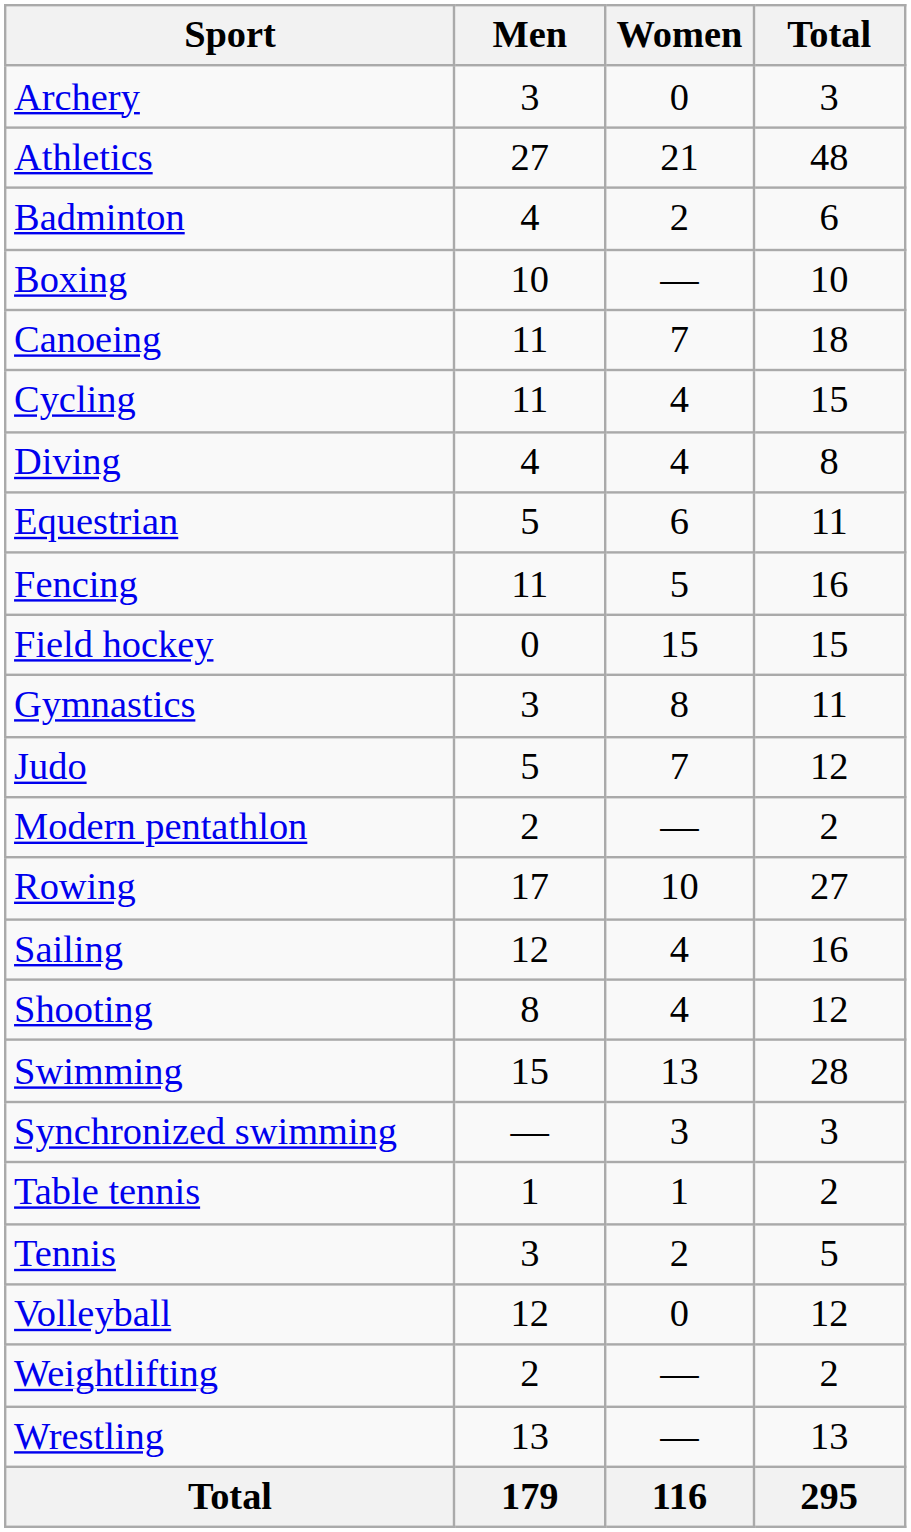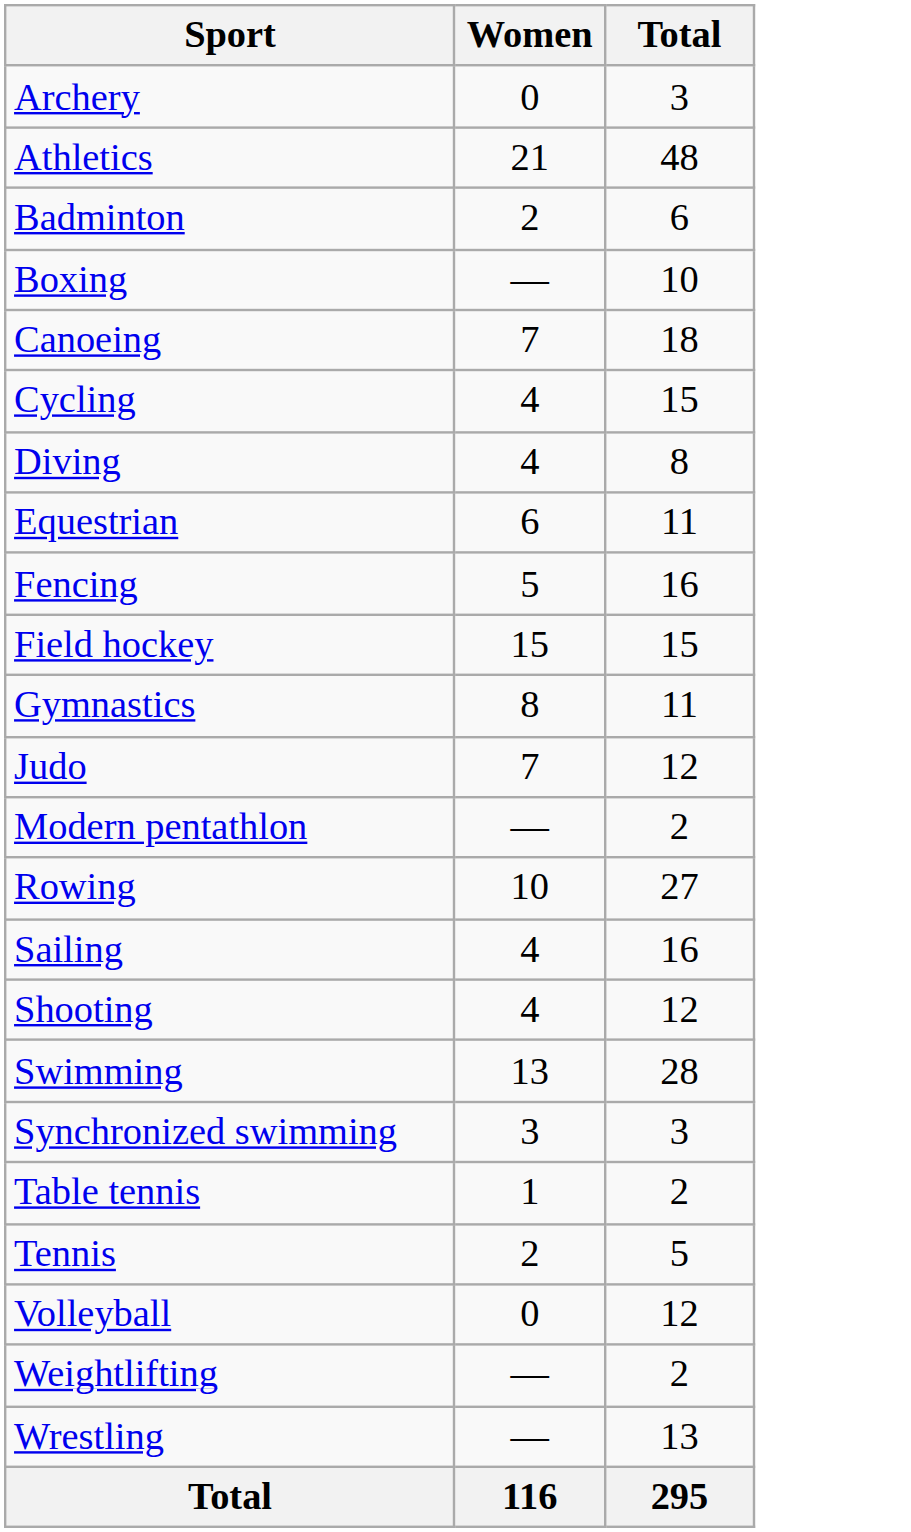 <table class="wikitable sortable" style="text-align:center;">
 <tr>
 <th width=180>Sport</th>
-<th width=55>Men</th>
 <th width=55>Women</th>
 <th width=55>Total</th>
 </tr>
 <tr>
 <td align=left><a href='#'>Archery</a></td>
-<td>3</td>
 <td>0</td>
 <td>3</td>
 </tr>
 <tr>
 <td align=left><a href='#'>Athletics</a></td>
-<td>27</td>
 <td>21</td>
 <td>48</td>
 </tr>
 <tr>
 <td align=left><a href='#'>Badminton</a></td>
-<td>4</td>
 <td>2</td>
 <td>6</td>
 </tr>
 <tr>
 <td align=left><a href='#'>Boxing</a></td>
-<td>10</td>
 <td>—</td>
 <td>10</td>
 </tr>
 <tr>
 <td align=left><a href='#'>Canoeing</a></td>
-<td>11</td>
 <td>7</td>
 <td>18</td>
 </tr>
 <tr>
 <td align=left><a href='#'>Cycling</a></td>
-<td>11</td>
 <td>4</td>
 <td>15</td>
 </tr>
 <tr>
 <td align=left><a href='#'>Diving</a></td>
 <td>4</td>
-<td>4</td>
 <td>8</td>
 </tr>
 <tr>
 <td align=left><a href='#'>Equestrian</a></td>
-<td>5</td>
 <td>6</td>
 <td>11</td>
 </tr>
 <tr>
 <td align=left><a href='#'>Fencing</a></td>
-<td>11</td>
 <td>5</td>
 <td>16</td>
 </tr>
 <tr>
 <td align=left><a href='#'>Field hockey</a></td>
-<td>0</td>
 <td>15</td>
 <td>15</td>
 </tr>
 <tr>
 <td align=left><a href='#'>Gymnastics</a></td>
-<td>3</td>
 <td>8</td>
 <td>11</td>
 </tr>
 <tr>
 <td align=left><a href='#'>Judo</a></td>
-<td>5</td>
 <td>7</td>
 <td>12</td>
 </tr>
 <tr>
 <td align=left><a href='#'>Modern pentathlon</a></td>
-<td>2</td>
 <td>—</td>
 <td>2</td>
 </tr>
 <tr>
 <td align=left><a href='#'>Rowing</a></td>
-<td>17</td>
 <td>10</td>
 <td>27</td>
 </tr>
 <tr>
 <td align=left><a href='#'>Sailing</a></td>
-<td>12</td>
 <td>4</td>
 <td>16</td>
 </tr>
 <tr>
 <td align=left><a href='#'>Shooting</a></td>
-<td>8</td>
 <td>4</td>
 <td>12</td>
 </tr>
 <tr>
 <td align=left><a href='#'>Swimming</a></td>
-<td>15</td>
 <td>13</td>
 <td>28</td>
 </tr>
 <tr>
 <td align=left><a href='#'>Synchronized swimming</a></td>
-<td>—</td>
 <td>3</td>
 <td>3</td>
 </tr>
 <tr>
 <td align=left><a href='#'>Table tennis</a></td>
 <td>1</td>
-<td>1</td>
 <td>2</td>
 </tr>
 <tr>
 <td align=left><a href='#'>Tennis</a></td>
-<td>3</td>
 <td>2</td>
 <td>5</td>
 </tr>
 <tr>
 <td align=left><a href='#'>Volleyball</a></td>
-<td>12</td>
 <td>0</td>
 <td>12</td>
 </tr>
 <tr>
 <td align=left><a href='#'>Weightlifting</a></td>
-<td>2</td>
 <td>—</td>
 <td>2</td>
 </tr>
 <tr>
 <td align=left><a href='#'>Wrestling</a></td>
-<td>13</td>
 <td>—</td>
 <td>13</td>
 </tr>
 <tr>
 <th>Total</th>
-<th>179</th>
 <th>116</th>
 <th>295</th>
 </tr>
 </table>
